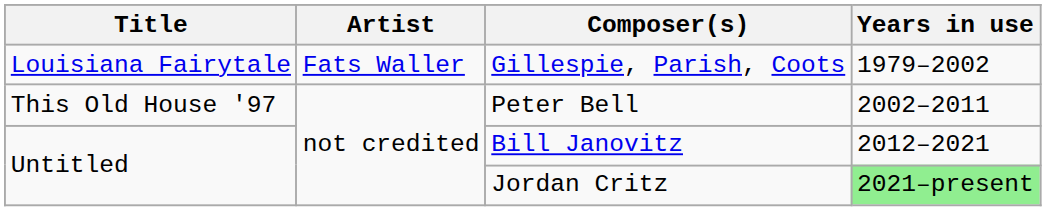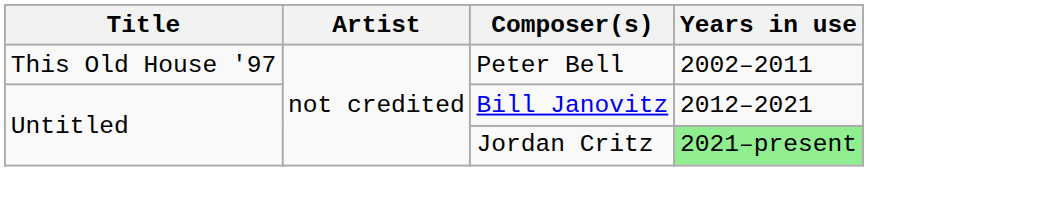 <table class="wikitable">
 <tr>
 <th>Title</th>
 <th>Artist</th>
 <th>Composer(s)</th>
 <th>Years in use</th>
-</tr>
-<tr>
-<td><a href='#'>Louisiana Fairytale</a></td>
-<td><a href='#'>Fats Waller</a></td>
-<td><a href='#'>Gillespie</a>, <a href='#'>Parish</a>, <a href='#'>Coots</a></td>
-<td>1979–2002</td>
 </tr>
 <tr>
 <td>This Old House '97</td>
 <td rowspan=3>not credited</td>
 <td>Peter Bell</td>
 <td>2002–2011</td>
 </tr>
 <tr>
 <td rowspan=2>Untitled</td>
 <td><a href='#'>Bill Janovitz</a></td>
 <td>2012–2021</td>
 </tr>
 <tr>
 <td>Jordan Critz</td>
 <td style="background: lightgreen;">2021–present</td>
 </tr>
 </table>
